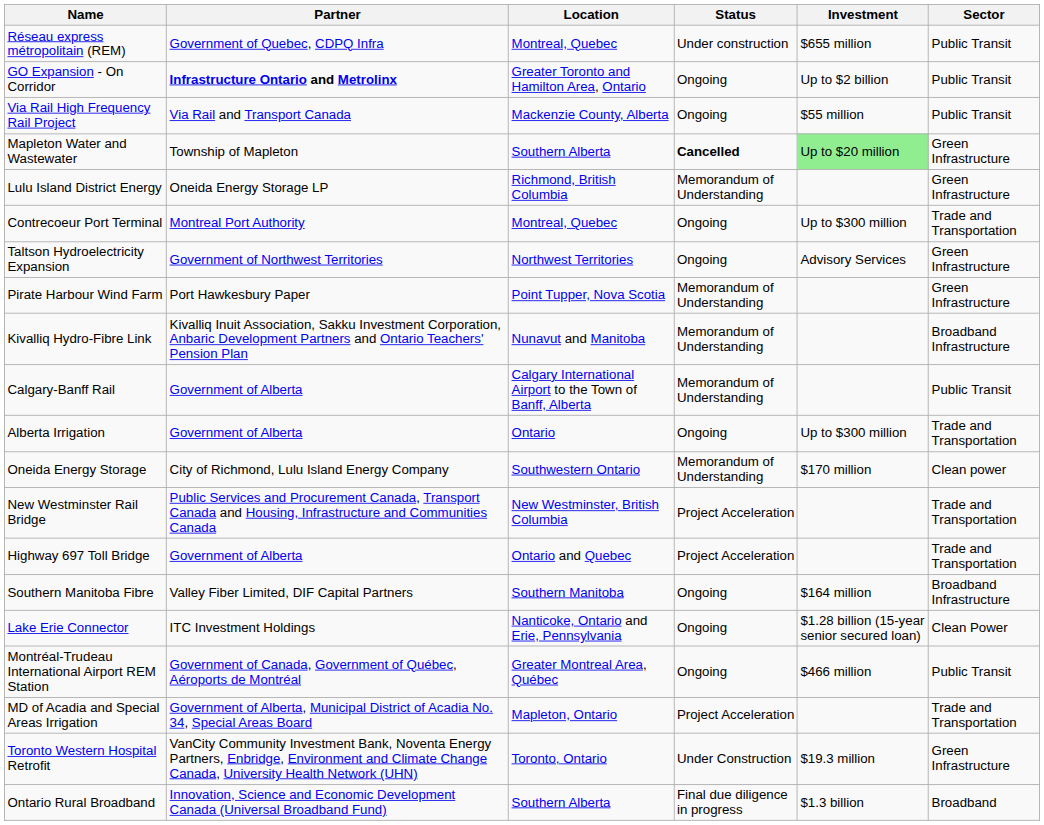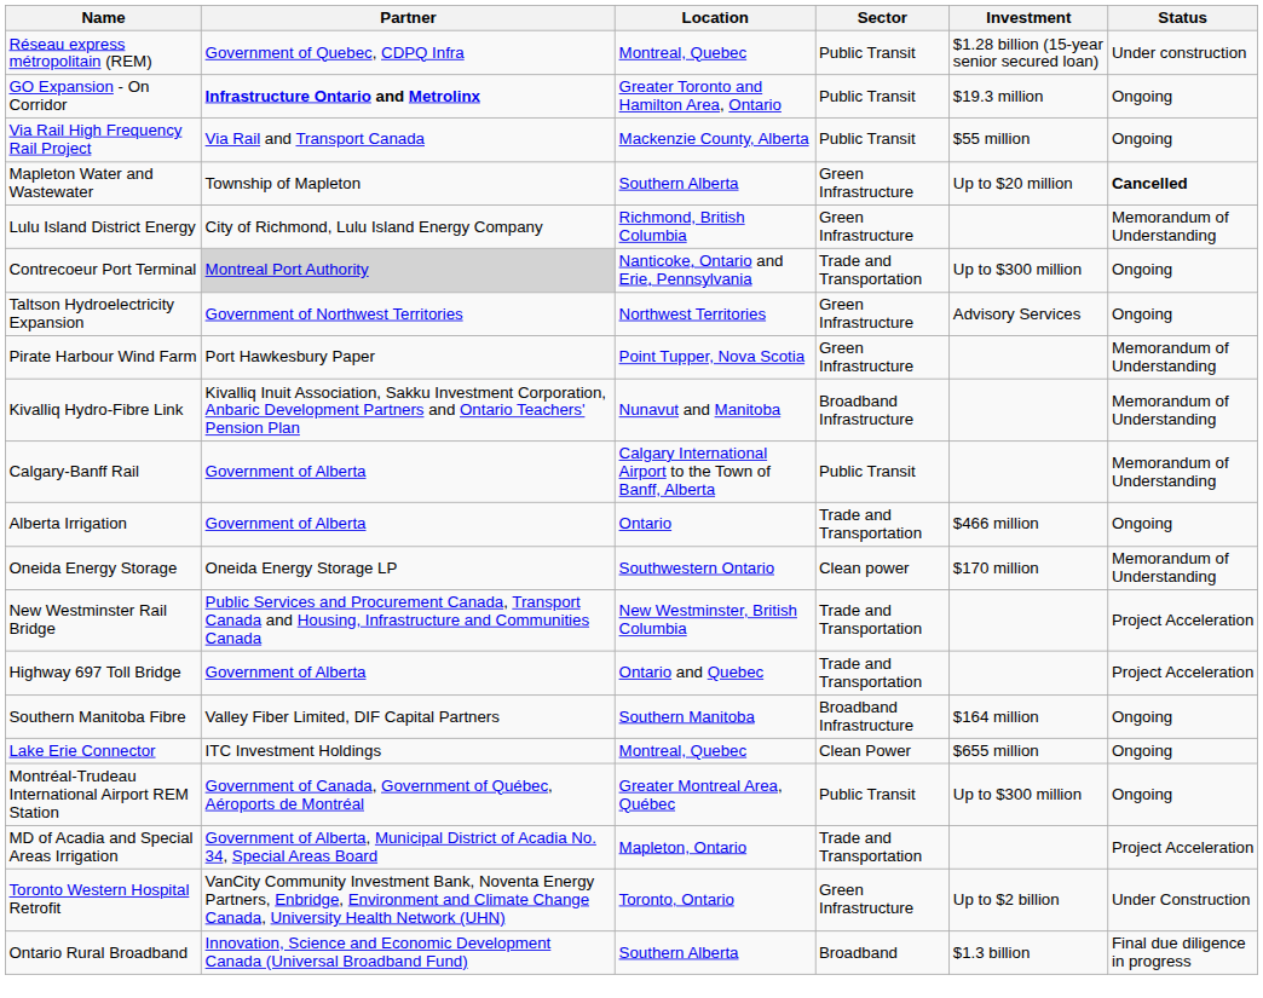 <table class="wikitable">
 <tr>
 <th>Name</th>
 <th>Partner</th>
 <th>Location</th>
+<th>Sector</th>
+<th>Investment</th>
 <th>Status</th>
-<th>Investment</th>
-<th>Sector</th>
 </tr>
 <tr>
 <td><a href='#'>Réseau express métropolitain</a> (REM)</td>
 <td><a href='#'>Government of Quebec</a>, <a href='#'>CDPQ Infra</a></td>
 <td><a href='#'>Montreal, Quebec</a></td>
+<td>Public Transit</td>
+<td>$1.28 billion (15-year senior secured loan)</td>
 <td>Under construction</td>
-<td>$655 million</td>
-<td>Public Transit</td>
 </tr>
 <tr>
 <td><a href='#'>GO Expansion</a> - On Corridor</td>
 <td><strong><a href='#'>Infrastructure Ontario</a> and <a href='#'>Metrolinx</a></strong></td>
 <td><a href='#'>Greater Toronto and Hamilton Area</a>, <a href='#'>Ontario</a></td>
+<td>Public Transit</td>
+<td>$19.3 million</td>
 <td>Ongoing</td>
-<td>Up to $2 billion</td>
-<td>Public Transit</td>
 </tr>
 <tr>
 <td><a href='#'>Via Rail High Frequency Rail Project</a></td>
 <td><a href='#'>Via Rail</a> and <a href='#'>Transport Canada</a></td>
 <td><a href='#'>Mackenzie County, Alberta</a></td>
+<td>Public Transit</td>
+<td>$55 million</td>
 <td>Ongoing</td>
-<td>$55 million</td>
-<td>Public Transit</td>
 </tr>
 <tr>
 <td>Mapleton Water and Wastewater</td>
 <td>Township of Mapleton</td>
 <td><a href='#'>Southern Alberta</a></td>
+<td>Green Infrastructure</td>
+<td>Up to $20 million</td>
 <td><strong>Cancelled</strong></td>
-<td style="background: lightgreen;">Up to $20 million</td>
-<td>Green Infrastructure</td>
 </tr>
 <tr>
 <td>Lulu Island District Energy</td>
-<td>Oneida Energy Storage LP</td>
+<td>City of Richmond, Lulu Island Energy Company</td>
 <td><a href='#'>Richmond, British Columbia</a></td>
+<td>Green Infrastructure</td>
+<td></td>
 <td>Memorandum of Understanding</td>
-<td></td>
-<td>Green Infrastructure</td>
 </tr>
 <tr>
 <td>Contrecoeur Port Terminal</td>
-<td><a href='#'>Montreal Port Authority</a></td>
-<td><a href='#'>Montreal, Quebec</a></td>
+<td style="background: lightgrey;"><a href='#'>Montreal Port Authority</a></td>
+<td><a href='#'>Nanticoke, Ontario</a> and <a href='#'>Erie, Pennsylvania</a></td>
+<td>Trade and Transportation</td>
+<td>Up to $300 million</td>
 <td>Ongoing</td>
-<td>Up to $300 million</td>
-<td>Trade and Transportation</td>
 </tr>
 <tr>
 <td>Taltson Hydroelectricity Expansion</td>
 <td><a href='#'>Government of Northwest Territories</a></td>
 <td><a href='#'>Northwest Territories</a></td>
+<td>Green Infrastructure</td>
+<td>Advisory Services</td>
 <td>Ongoing</td>
-<td>Advisory Services</td>
-<td>Green Infrastructure</td>
 </tr>
 <tr>
 <td>Pirate Harbour Wind Farm</td>
 <td>Port Hawkesbury Paper</td>
 <td><a href='#'>Point Tupper, Nova Scotia</a></td>
+<td>Green Infrastructure</td>
+<td></td>
 <td>Memorandum of Understanding</td>
-<td></td>
-<td>Green Infrastructure</td>
 </tr>
 <tr>
 <td>Kivalliq Hydro-Fibre Link</td>
 <td>Kivalliq Inuit Association, Sakku Investment Corporation, <a href='#'>Anbaric Development Partners</a> and <a href='#'>Ontario Teachers' Pension Plan</a></td>
 <td><a href='#'>Nunavut</a> and <a href='#'>Manitoba</a></td>
+<td>Broadband Infrastructure</td>
+<td></td>
 <td>Memorandum of Understanding</td>
-<td></td>
-<td>Broadband Infrastructure</td>
 </tr>
 <tr>
 <td>Calgary-Banff Rail</td>
 <td><a href='#'>Government of Alberta</a></td>
 <td><a href='#'>Calgary International Airport</a> to the Town of <a href='#'>Banff, Alberta</a></td>
+<td>Public Transit</td>
+<td></td>
 <td>Memorandum of Understanding</td>
-<td></td>
-<td>Public Transit</td>
 </tr>
 <tr>
 <td>Alberta Irrigation</td>
 <td><a href='#'>Government of Alberta</a></td>
 <td><a href='#'>Ontario</a></td>
+<td>Trade and Transportation</td>
+<td>$466 million</td>
 <td>Ongoing</td>
-<td>Up to $300 million</td>
-<td>Trade and Transportation</td>
 </tr>
 <tr>
 <td>Oneida Energy Storage</td>
-<td>City of Richmond, Lulu Island Energy Company</td>
+<td>Oneida Energy Storage LP</td>
 <td><a href='#'>Southwestern Ontario</a></td>
+<td>Clean power</td>
+<td>$170 million</td>
 <td>Memorandum of Understanding</td>
-<td>$170 million</td>
-<td>Clean power</td>
 </tr>
 <tr>
 <td>New Westminster Rail Bridge</td>
 <td><a href='#'>Public Services and Procurement Canada</a>, <a href='#'>Transport Canada</a> and <a href='#'>Housing, Infrastructure and Communities Canada</a></td>
 <td><a href='#'>New Westminster, British Columbia</a></td>
+<td>Trade and Transportation</td>
+<td></td>
 <td>Project Acceleration</td>
-<td></td>
-<td>Trade and Transportation</td>
 </tr>
 <tr>
 <td>Highway 697 Toll Bridge</td>
 <td><a href='#'>Government of Alberta</a></td>
 <td><a href='#'>Ontario</a> and <a href='#'>Quebec</a></td>
+<td>Trade and Transportation</td>
+<td></td>
 <td>Project Acceleration</td>
-<td></td>
-<td>Trade and Transportation</td>
 </tr>
 <tr>
 <td>Southern Manitoba Fibre</td>
 <td>Valley Fiber Limited, DIF Capital Partners</td>
 <td><a href='#'>Southern Manitoba</a></td>
+<td>Broadband Infrastructure</td>
+<td>$164 million</td>
 <td>Ongoing</td>
-<td>$164 million</td>
-<td>Broadband Infrastructure</td>
 </tr>
 <tr>
 <td><a href='#'>Lake Erie Connector</a></td>
 <td>ITC Investment Holdings</td>
-<td><a href='#'>Nanticoke, Ontario</a> and <a href='#'>Erie, Pennsylvania</a></td>
+<td><a href='#'>Montreal, Quebec</a></td>
+<td>Clean Power</td>
+<td>$655 million</td>
 <td>Ongoing</td>
-<td>$1.28 billion (15-year senior secured loan)</td>
-<td>Clean Power</td>
 </tr>
 <tr>
 <td>Montréal-Trudeau International Airport REM Station</td>
 <td><a href='#'>Government of Canada</a>, <a href='#'>Government of Québec</a>, <a href='#'>Aéroports de Montréal</a></td>
 <td><a href='#'>Greater Montreal Area</a>, <a href='#'>Québec</a></td>
+<td>Public Transit</td>
+<td>Up to $300 million</td>
 <td>Ongoing</td>
-<td>$466 million</td>
-<td>Public Transit</td>
 </tr>
 <tr>
 <td>MD of Acadia and Special Areas Irrigation</td>
 <td><a href='#'>Government of Alberta</a>, <a href='#'>Municipal District of Acadia No. 34</a>, <a href='#'>Special Areas Board</a></td>
 <td><a href='#'>Mapleton, Ontario</a></td>
+<td>Trade and Transportation</td>
+<td></td>
 <td>Project Acceleration</td>
-<td></td>
-<td>Trade and Transportation</td>
 </tr>
 <tr>
 <td><a href='#'>Toronto Western Hospital</a> Retrofit</td>
 <td>VanCity Community Investment Bank, Noventa Energy Partners, <a href='#'>Enbridge</a>, <a href='#'>Environment and Climate Change Canada</a>, <a href='#'>University Health Network (UHN)</a></td>
 <td><a href='#'>Toronto, Ontario</a></td>
+<td>Green Infrastructure</td>
+<td>Up to $2 billion</td>
 <td>Under Construction</td>
-<td>$19.3 million</td>
-<td>Green Infrastructure</td>
 </tr>
 <tr>
 <td>Ontario Rural Broadband</td>
 <td><a href='#'>Innovation, Science and Economic Development Canada (Universal Broadband Fund)</a></td>
 <td><a href='#'>Southern Alberta</a></td>
+<td>Broadband</td>
+<td>$1.3 billion</td>
 <td>Final due diligence in progress</td>
-<td>$1.3 billion</td>
-<td>Broadband</td>
 </tr>
 </table>
